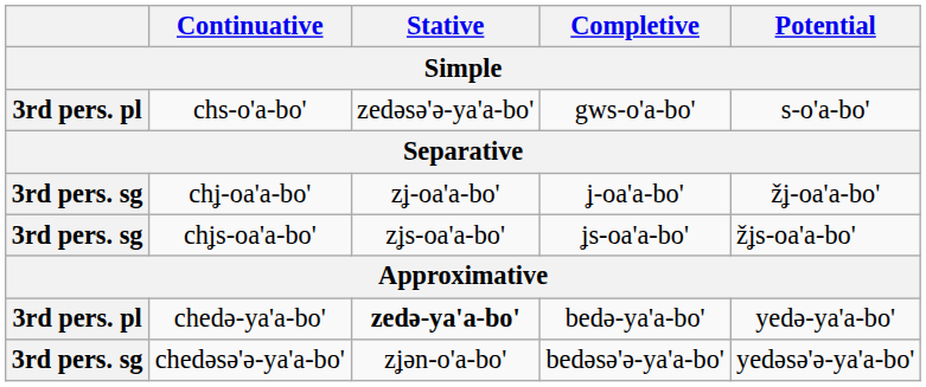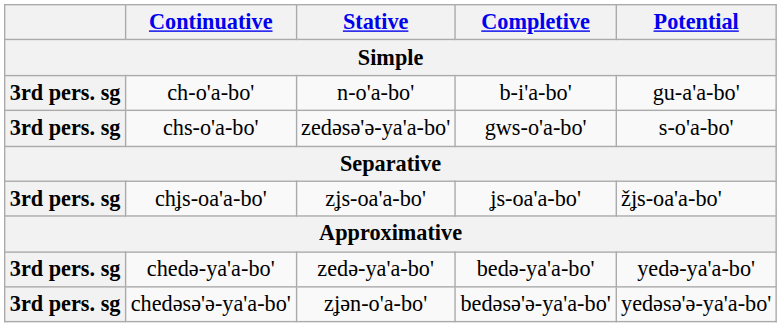 <table class="wikitable">
 <tr>
 <th colspan=1></th>
 <th align="center"><a href='#'>Continuative</a></th>
 <th align="center"><a href='#'>Stative</a></th>
 <th align="center"><a href='#'>Completive</a></th>
 <th align="center"><a href='#'>Potential</a></th>
 </tr>
 <tr>
 <th rowspan=1 colspan=5>Simple</th>
 </tr>
 <tr>
-<th rowspan=1>3rd pers. pl</th>
+<th rowspan=1>3rd pers. sg</th>
+<td align="center">ch-o'a-bo'</td>
+<td align="center">n-o'a-bo'</td>
+<td align="center">b-i'a-bo'</td>
+<td align="center">gu-a'a-bo'</td>
+</tr>
+<tr>
+<th rowspan=1>3rd pers. sg</th>
 <td align="center">chs-o'a-bo'</td>
 <td align="center">zedəsə'ə-ya'a-bo'</td>
 <td align="center">gws-o'a-bo'</td>
 <td align="center">s-o'a-bo'</td>
 </tr>
 <tr>
 <th rowspan=1 colspan=5>Separative</th>
-</tr>
-<tr>
-<th rowspan=1>3rd pers. sg</th>
-<td align="center">chʝ-oa'a-bo'</td>
-<td align="center">zʝ-oa'a-bo'</td>
-<td align="center">ʝ-oa'a-bo'</td>
-<td align="center">žʝ-oa'a-bo'</td>
 </tr>
 <tr>
 <th rowspan=1>3rd pers. sg</th>
 <td align="center">chʝs-oa'a-bo'</td>
 <td align="center">zʝs-oa'a-bo'</td>
 <td align="center">ʝs-oa'a-bo'</td>
 <td align-"center">žʝs-oa'a-bo'</td>
 </tr>
 <tr>
 <th rowspan=1 colspan=5>Approximative</th>
 </tr>
 <tr>
-<th rowspan=1>3rd pers. pl</th>
+<th rowspan=1>3rd pers. sg</th>
 <td align="center">chedə-ya'a-bo'</td>
-<td align="center"><strong>zedə-ya'a-bo'</strong></td>
+<td align="center">zedə-ya'a-bo'</td>
 <td align="center">bedə-ya'a-bo'</td>
 <td align="center">yedə-ya'a-bo'</td>
 </tr>
 <tr>
 <th rowspan=1>3rd pers. sg</th>
 <td align="center">chedəsə'ə-ya'a-bo'</td>
 <td align="center">zʝən-o'a-bo'</td>
 <td align="center">bedəsə'ə-ya'a-bo'</td>
 <td align="center">yedəsə'ə-ya'a-bo'</td>
 </tr>
 </table>
